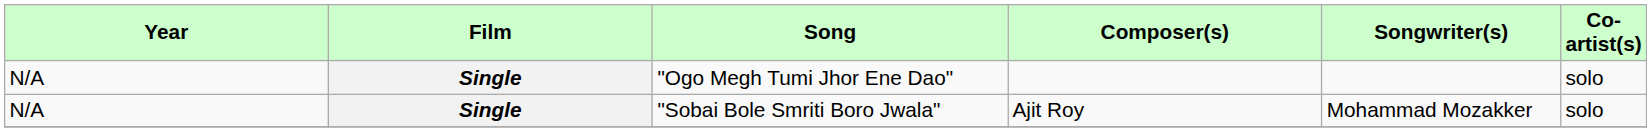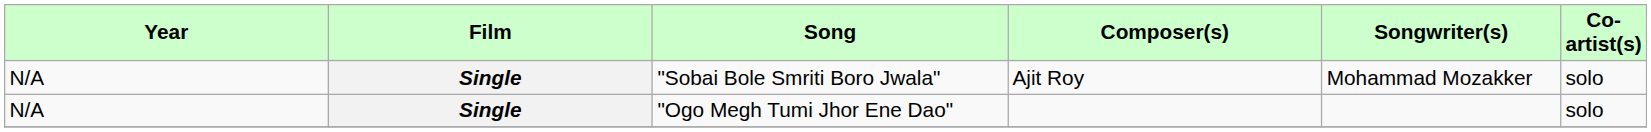 <table class="wikitable plainrowheaders" width="100%" textcolor:#000;">
 <tr style="background:#cfc; text-align:center;">
 <td scope="col" width=21%><strong>Year</strong></td>
 <td scope="col" width=21%><strong>Film</strong></td>
 <td scope="col" width=23%><strong>Song</strong></td>
 <td scope="col" width=20%><strong>Composer(s)</strong></td>
 <td scope="col" width=20%><strong>Songwriter(s)</strong></td>
 <td scope="col" width=21%><strong>Co-artist(s)</strong></td>
 </tr>
 <tr>
 <td>N/A</td>
 <th><em>Single</em></th>
+<td>"Sobai Bole Smriti Boro Jwala"</td>
+<td>Ajit Roy</td>
+<td>Mohammad Mozakker</td>
+<td>solo</td>
+</tr>
+<tr>
+<td>N/A</td>
+<th><em>Single</em></th>
 <td>"Ogo Megh Tumi Jhor Ene Dao"</td>
 <td></td>
 <td></td>
 <td>solo</td>
 </tr>
 <tr>
-<td>N/A</td>
-<th><em>Single</em></th>
-<td>"Sobai Bole Smriti Boro Jwala"</td>
-<td>Ajit Roy</td>
-<td>Mohammad Mozakker</td>
-<td>solo</td>
-</tr>
-<tr>
 </tr>
 </table>
